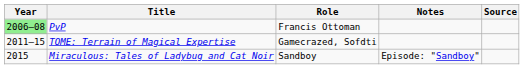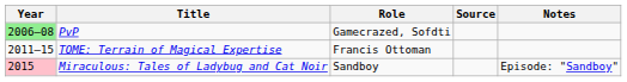 <table class="wikitable sortable plainrowheaders">
 <tr>
 <th>Year</th>
 <th>Title</th>
 <th>Role</th>
+<th class="unsortable">Source</th>
 <th class="unsortable">Notes</th>
-<th class="unsortable">Source</th>
 </tr>
 <tr>
 <td style="background: lightgreen;">2006–08</td>
 <td><em><a href='#'>PvP</a></em></td>
-<td>Francis Ottoman</td>
+<td>Gamecrazed, Sofdti</td>
 <td></td>
 <td></td>
 </tr>
 <tr>
 <td>2011–15</td>
 <td><em><a href='#'>TOME: Terrain of Magical Expertise</a></em></td>
-<td>Gamecrazed, Sofdti</td>
+<td>Francis Ottoman</td>
 <td></td>
 <td></td>
 </tr>
 <tr>
-<td>2015</td>
+<td style="background: pink;">2015</td>
 <td><em><a href='#'>Miraculous: Tales of Ladybug and Cat Noir</a></em></td>
 <td>Sandboy</td>
+<td></td>
 <td>Episode: "<a href='#'>Sandboy</a>"</td>
-<td></td>
 </tr>
 </table>
